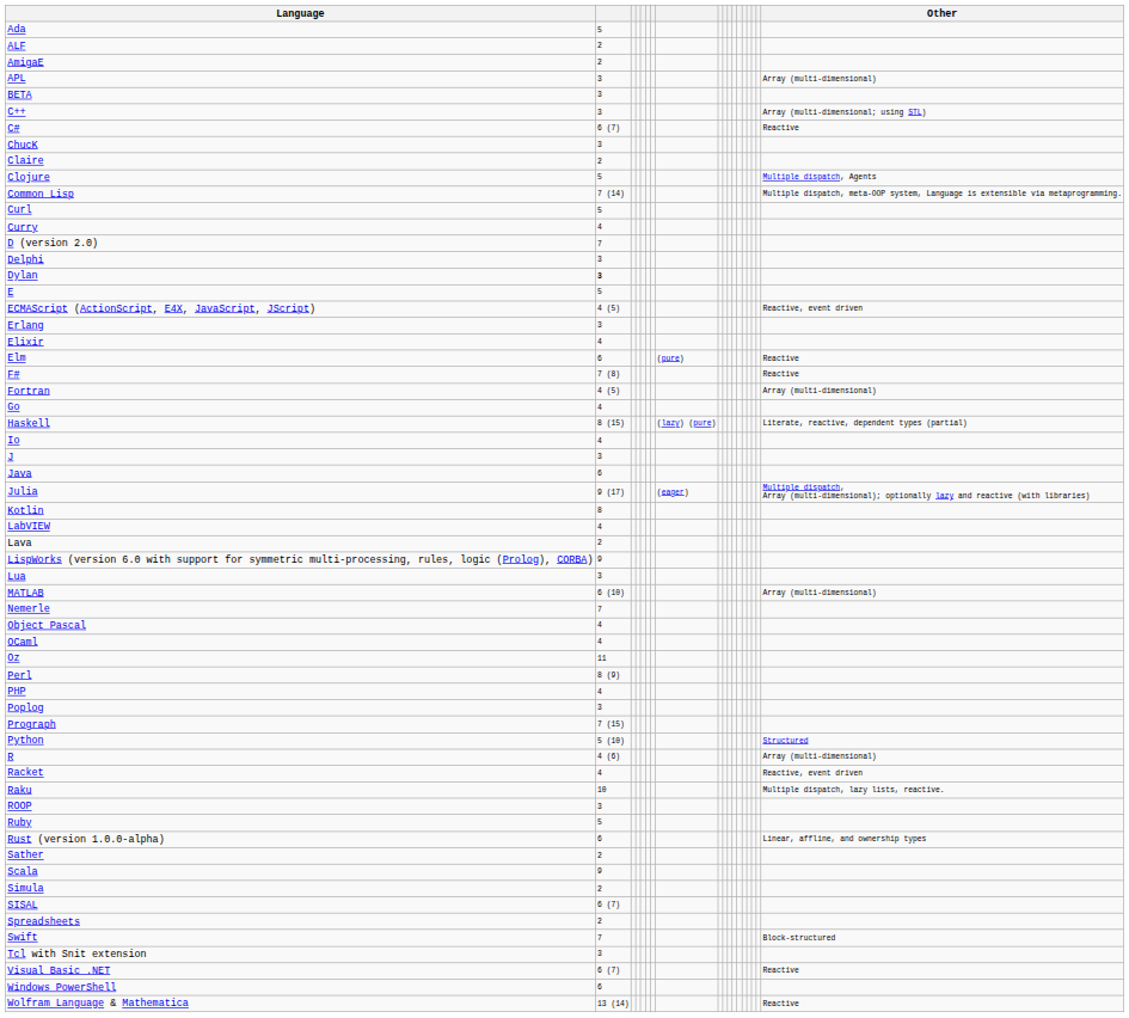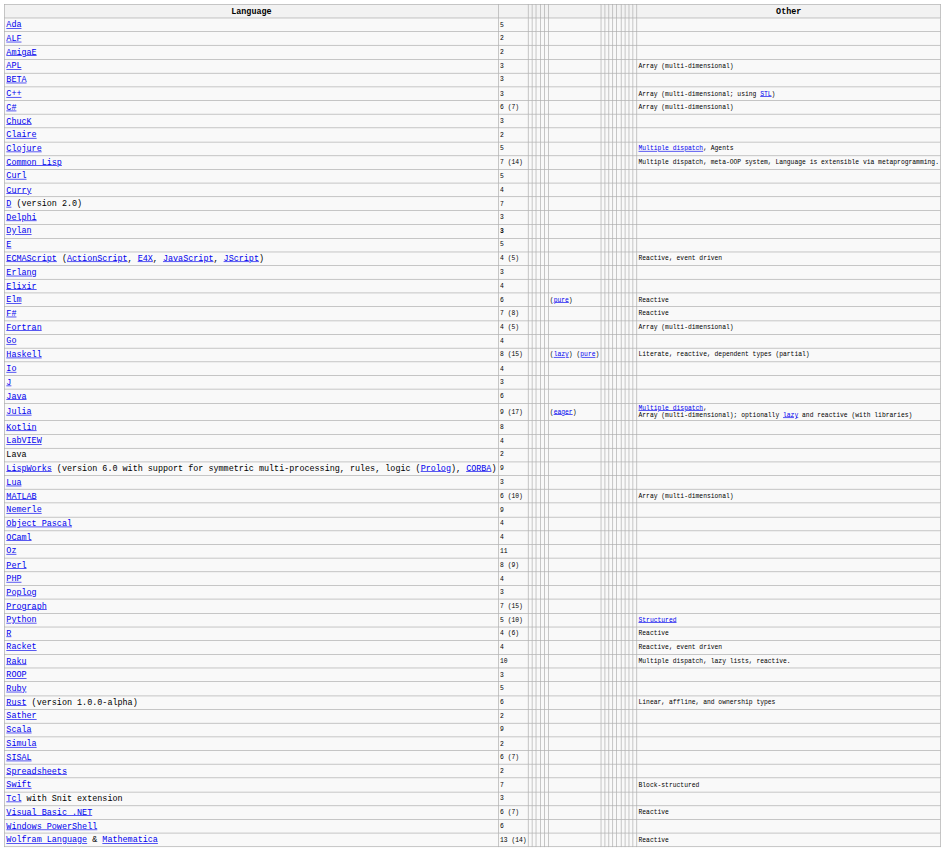 <table class="wikitable sortable sticky-header" style="font-size:75%;">
 <tr style="font-size: 133%;">
 <th>Language</th>
 <th></th>
 <th></th>
 <th></th>
 <th></th>
 <th></th>
 <th></th>
 <th></th>
 <th></th>
 <th></th>
 <th></th>
 <th></th>
 <th></th>
 <th></th>
 <th></th>
 <th></th>
 <th></th>
 <th>Other</th>
 </tr>
 <tr>
 <td style="font-size: 133%;"><a href='#'>Ada</a></td>
 <td>5</td>
 <td></td>
 <td></td>
 <td></td>
 <td></td>
 <td></td>
 <td></td>
 <td></td>
 <td></td>
 <td></td>
 <td></td>
 <td></td>
 <td></td>
 <td></td>
 <td></td>
 <td></td>
 <td></td>
 </tr>
 <tr>
 <td style="font-size: 133%;"><a href='#'>ALF</a></td>
 <td>2</td>
 <td></td>
 <td></td>
 <td></td>
 <td></td>
 <td></td>
 <td></td>
 <td></td>
 <td></td>
 <td></td>
 <td></td>
 <td></td>
 <td></td>
 <td></td>
 <td></td>
 <td></td>
 <td></td>
 </tr>
 <tr>
 <td style="font-size: 133%;"><a href='#'>AmigaE</a><br></td>
 <td>2</td>
 <td></td>
 <td></td>
 <td></td>
 <td></td>
 <td></td>
 <td></td>
 <td></td>
 <td></td>
 <td></td>
 <td></td>
 <td></td>
 <td></td>
 <td></td>
 <td></td>
 <td></td>
 <td></td>
 </tr>
 <tr>
 <td style="font-size: 133%;"><a href='#'>APL</a></td>
 <td>3</td>
 <td></td>
 <td></td>
 <td></td>
 <td></td>
 <td></td>
 <td></td>
 <td></td>
 <td></td>
 <td></td>
 <td></td>
 <td></td>
 <td></td>
 <td></td>
 <td></td>
 <td></td>
 <td>Array (multi-dimensional)</td>
 </tr>
 <tr>
 <td style="font-size: 133%;"><a href='#'>BETA</a><br></td>
 <td>3</td>
 <td></td>
 <td></td>
 <td></td>
 <td></td>
 <td></td>
 <td></td>
 <td></td>
 <td></td>
 <td></td>
 <td></td>
 <td></td>
 <td></td>
 <td></td>
 <td></td>
 <td></td>
 <td></td>
 </tr>
 <tr>
 <td style="font-size: 133%;"><a href='#'>C++</a></td>
 <td>3</td>
 <td></td>
 <td></td>
 <td></td>
 <td></td>
 <td></td>
 <td></td>
 <td></td>
 <td></td>
 <td></td>
 <td></td>
 <td></td>
 <td></td>
 <td></td>
 <td></td>
 <td></td>
 <td>Array (multi-dimensional; using <a href='#'>STL</a>)</td>
 </tr>
 <tr>
 <td style="font-size: 133%;"><a href='#'>C#</a></td>
 <td>6 (7)</td>
 <td></td>
 <td></td>
 <td></td>
 <td></td>
 <td></td>
 <td></td>
 <td></td>
 <td></td>
 <td></td>
 <td></td>
 <td></td>
 <td></td>
 <td></td>
 <td></td>
 <td></td>
-<td>Reactive</td>
+<td>Array (multi-dimensional)</td>
 </tr>
 <tr>
 <td style="font-size: 133%;"><a href='#'>ChucK</a><br></td>
 <td>3</td>
 <td></td>
 <td></td>
 <td></td>
 <td></td>
 <td></td>
 <td></td>
 <td></td>
 <td></td>
 <td></td>
 <td></td>
 <td></td>
 <td></td>
 <td></td>
 <td></td>
 <td></td>
 <td></td>
 </tr>
 <tr>
 <td style="font-size: 133%;"><a href='#'>Claire</a></td>
 <td>2</td>
 <td></td>
 <td></td>
 <td></td>
 <td></td>
 <td></td>
 <td></td>
 <td></td>
 <td></td>
 <td></td>
 <td></td>
 <td></td>
 <td></td>
 <td></td>
 <td></td>
 <td></td>
 <td></td>
 </tr>
 <tr>
 <td style="font-size: 133%;"><a href='#'>Clojure</a></td>
 <td>5</td>
 <td></td>
 <td></td>
 <td></td>
 <td></td>
 <td></td>
 <td></td>
 <td></td>
 <td></td>
 <td></td>
 <td></td>
 <td></td>
 <td></td>
 <td></td>
 <td></td>
 <td></td>
 <td><a href='#'>Multiple dispatch</a>, Agents</td>
 </tr>
 <tr>
 <td style="font-size: 133%;"><a href='#'>Common Lisp</a></td>
 <td>7 (14)</td>
 <td></td>
 <td></td>
 <td></td>
 <td></td>
 <td></td>
 <td></td>
 <td></td>
 <td></td>
 <td></td>
 <td></td>
 <td></td>
 <td></td>
 <td></td>
 <td></td>
 <td></td>
 <td>Multiple dispatch, meta-OOP system, Language is extensible via metaprogramming.</td>
 </tr>
 <tr>
 <td style="font-size: 133%;"><a href='#'>Curl</a></td>
 <td>5</td>
 <td></td>
 <td></td>
 <td></td>
 <td></td>
 <td></td>
 <td></td>
 <td></td>
 <td></td>
 <td></td>
 <td></td>
 <td></td>
 <td></td>
 <td></td>
 <td></td>
 <td></td>
 <td></td>
 </tr>
 <tr>
 <td style="font-size: 133%;"><a href='#'>Curry</a></td>
 <td>4</td>
 <td></td>
 <td></td>
 <td></td>
 <td></td>
 <td></td>
 <td></td>
 <td></td>
 <td></td>
 <td></td>
 <td></td>
 <td></td>
 <td></td>
 <td></td>
 <td></td>
 <td></td>
 <td></td>
 </tr>
 <tr>
 <td style="font-size: 133%;"><a href='#'>D</a> (version 2.0)</td>
 <td>7</td>
 <td></td>
 <td></td>
 <td></td>
 <td></td>
 <td></td>
 <td></td>
 <td></td>
 <td></td>
 <td></td>
 <td></td>
 <td></td>
 <td></td>
 <td></td>
 <td></td>
 <td></td>
 <td></td>
 </tr>
 <tr>
 <td style="font-size: 133%;"><a href='#'>Delphi</a></td>
 <td>3</td>
 <td></td>
 <td></td>
 <td></td>
 <td></td>
 <td></td>
 <td></td>
 <td></td>
 <td></td>
 <td></td>
 <td></td>
 <td></td>
 <td></td>
 <td></td>
 <td></td>
 <td></td>
 <td></td>
 </tr>
 <tr>
 <td style="font-size: 133%;"><a href='#'>Dylan</a><br></td>
 <td><strong>3</strong></td>
 <td></td>
 <td></td>
 <td></td>
 <td></td>
 <td></td>
 <td></td>
 <td></td>
 <td></td>
 <td></td>
 <td></td>
 <td></td>
 <td></td>
 <td></td>
 <td></td>
 <td></td>
 <td></td>
 </tr>
 <tr>
 <td style="font-size: 133%;"><a href='#'>E</a></td>
 <td>5</td>
 <td></td>
 <td></td>
 <td></td>
 <td></td>
 <td></td>
 <td></td>
 <td></td>
 <td></td>
 <td></td>
 <td></td>
 <td></td>
 <td></td>
 <td></td>
 <td></td>
 <td></td>
 <td></td>
 </tr>
 <tr>
 <td style="font-size: 133%;"><a href='#'>ECMAScript</a> (<a href='#'>ActionScript</a>, <a href='#'>E4X</a>, <a href='#'>JavaScript</a>, <a href='#'>JScript</a>)</td>
 <td>4 (5)</td>
 <td></td>
 <td></td>
 <td></td>
 <td></td>
 <td></td>
 <td></td>
 <td></td>
 <td></td>
 <td></td>
 <td></td>
 <td></td>
 <td></td>
 <td></td>
 <td></td>
 <td></td>
 <td>Reactive, event driven</td>
 </tr>
 <tr>
 <td style="font-size: 133%;"><a href='#'>Erlang</a></td>
 <td>3</td>
 <td></td>
 <td></td>
 <td></td>
 <td></td>
 <td></td>
 <td></td>
 <td></td>
 <td></td>
 <td></td>
 <td></td>
 <td></td>
 <td></td>
 <td></td>
 <td></td>
 <td></td>
 <td></td>
 </tr>
 <tr>
 <td style="font-size: 133%;"><a href='#'>Elixir</a></td>
 <td>4</td>
 <td></td>
 <td></td>
 <td></td>
 <td></td>
 <td></td>
 <td></td>
 <td></td>
 <td></td>
 <td></td>
 <td></td>
 <td></td>
 <td></td>
 <td></td>
 <td></td>
 <td></td>
 <td></td>
 </tr>
 <tr>
 <td style="font-size: 133%;"><a href='#'>Elm</a></td>
 <td>6</td>
 <td></td>
 <td></td>
 <td></td>
 <td></td>
 <td></td>
 <td> (<a href='#'>pure</a>)</td>
 <td></td>
 <td></td>
 <td></td>
 <td></td>
 <td></td>
 <td></td>
 <td></td>
 <td></td>
 <td></td>
 <td>Reactive</td>
 </tr>
 <tr>
 <td style="font-size: 133%;"><a href='#'>F#</a></td>
 <td>7 (8)</td>
 <td></td>
 <td></td>
 <td></td>
 <td></td>
 <td></td>
 <td></td>
 <td></td>
 <td></td>
 <td></td>
 <td></td>
 <td></td>
 <td></td>
 <td></td>
 <td></td>
 <td></td>
 <td>Reactive</td>
 </tr>
 <tr>
 <td style="font-size: 133%;"><a href='#'>Fortran</a></td>
 <td>4 (5)</td>
 <td></td>
 <td></td>
 <td></td>
 <td></td>
 <td></td>
 <td></td>
 <td></td>
 <td></td>
 <td></td>
 <td></td>
 <td></td>
 <td></td>
 <td></td>
 <td></td>
 <td></td>
 <td>Array (multi-dimensional)</td>
 </tr>
 <tr>
 <td style="font-size: 133%;"><a href='#'>Go</a></td>
 <td>4</td>
 <td></td>
 <td></td>
 <td></td>
 <td></td>
 <td></td>
 <td></td>
 <td></td>
 <td></td>
 <td></td>
 <td></td>
 <td></td>
 <td></td>
 <td></td>
 <td></td>
 <td></td>
 <td></td>
 </tr>
 <tr>
 <td style="font-size: 133%;"><a href='#'>Haskell</a></td>
 <td>8 (15)</td>
 <td></td>
 <td></td>
 <td></td>
 <td></td>
 <td></td>
 <td> (<a href='#'>lazy</a>) (<a href='#'>pure</a>)</td>
 <td></td>
 <td></td>
 <td></td>
 <td></td>
 <td></td>
 <td></td>
 <td></td>
 <td></td>
 <td></td>
 <td>Literate, reactive, dependent types (partial)</td>
 </tr>
 <tr |>
 <td style="font-size: 133%;"><a href='#'>Io</a></td>
 <td>4</td>
 <td></td>
 <td></td>
 <td></td>
 <td></td>
 <td></td>
 <td></td>
 <td></td>
 <td></td>
 <td></td>
 <td></td>
 <td></td>
 <td></td>
 <td></td>
 <td></td>
 <td></td>
 <td></td>
 </tr>
 <tr>
 <td style="font-size: 133%;"><a href='#'>J</a><br></td>
 <td>3</td>
 <td></td>
 <td></td>
 <td></td>
 <td></td>
 <td></td>
 <td></td>
 <td></td>
 <td></td>
 <td></td>
 <td></td>
 <td></td>
 <td></td>
 <td></td>
 <td></td>
 <td></td>
 <td></td>
 </tr>
 <tr>
 <td style="font-size: 133%;"><a href='#'>Java</a></td>
 <td>6</td>
 <td></td>
 <td></td>
 <td></td>
 <td></td>
 <td></td>
 <td></td>
 <td></td>
 <td></td>
 <td></td>
 <td></td>
 <td></td>
 <td></td>
 <td></td>
 <td></td>
 <td></td>
 <td></td>
 </tr>
 <tr>
 <td style="font-size: 133%;"><a href='#'>Julia</a></td>
 <td>9 (17)</td>
 <td></td>
 <td></td>
 <td></td>
 <td></td>
 <td></td>
 <td> (<a href='#'>eager</a>)</td>
 <td></td>
 <td></td>
 <td></td>
 <td></td>
 <td></td>
 <td></td>
 <td></td>
 <td></td>
 <td></td>
 <td><a href='#'>Multiple dispatch</a>,<br>Array (multi-dimensional); optionally <a href='#'>lazy</a> and reactive (with libraries)</td>
 </tr>
 <tr>
 <td style="font-size: 133%;"><a href='#'>Kotlin</a></td>
 <td>8</td>
 <td></td>
 <td></td>
 <td></td>
 <td></td>
 <td></td>
 <td></td>
 <td></td>
 <td></td>
 <td></td>
 <td></td>
 <td></td>
 <td></td>
 <td></td>
 <td></td>
 <td></td>
 <td></td>
 </tr>
 <tr |>
 <td style="font-size: 133%;"><a href='#'>LabVIEW</a></td>
 <td>4</td>
 <td></td>
 <td></td>
 <td></td>
 <td></td>
 <td></td>
 <td></td>
 <td></td>
 <td></td>
 <td></td>
 <td></td>
 <td></td>
 <td></td>
 <td></td>
 <td></td>
 <td></td>
 <td></td>
 </tr>
 <tr>
 <td style="font-size: 133%;">Lava</td>
 <td>2</td>
 <td></td>
 <td></td>
 <td></td>
 <td></td>
 <td></td>
 <td></td>
 <td></td>
 <td></td>
 <td></td>
 <td></td>
 <td></td>
 <td></td>
 <td></td>
 <td></td>
 <td></td>
 <td></td>
 </tr>
 <tr>
 <td style="font-size: 133%;"><a href='#'>LispWorks</a> (version 6.0 with support for symmetric multi-processing, rules, logic (<a href='#'>Prolog</a>), <a href='#'>CORBA</a>)</td>
 <td>9</td>
 <td></td>
 <td></td>
 <td></td>
 <td></td>
 <td></td>
 <td></td>
 <td></td>
 <td></td>
 <td></td>
 <td></td>
 <td></td>
 <td></td>
 <td></td>
 <td></td>
 <td></td>
 <td></td>
 </tr>
 <tr>
 <td style="font-size: 133%;"><a href='#'>Lua</a><br></td>
 <td>3</td>
 <td></td>
 <td></td>
 <td></td>
 <td></td>
 <td></td>
 <td></td>
 <td></td>
 <td></td>
 <td></td>
 <td></td>
 <td></td>
 <td></td>
 <td></td>
 <td></td>
 <td></td>
 <td></td>
 </tr>
 <tr>
 <td style="font-size: 133%;"><a href='#'>MATLAB</a></td>
 <td>6 (10)</td>
 <td></td>
 <td></td>
 <td></td>
 <td></td>
 <td></td>
 <td></td>
 <td></td>
 <td></td>
 <td></td>
 <td></td>
 <td></td>
 <td></td>
 <td></td>
 <td></td>
 <td></td>
 <td>Array (multi-dimensional)</td>
 </tr>
 <tr>
 <td style="font-size: 133%;"><a href='#'>Nemerle</a></td>
-<td>7</td>
+<td>9</td>
 <td></td>
 <td></td>
 <td></td>
 <td></td>
 <td></td>
 <td></td>
 <td></td>
 <td></td>
 <td></td>
 <td></td>
 <td></td>
 <td></td>
 <td></td>
 <td></td>
 <td></td>
 <td></td>
 </tr>
 <tr>
 <td style="font-size: 133%;"><a href='#'>Object Pascal</a></td>
 <td>4</td>
 <td></td>
 <td></td>
 <td></td>
 <td></td>
 <td></td>
 <td></td>
 <td></td>
 <td></td>
 <td></td>
 <td></td>
 <td></td>
 <td></td>
 <td></td>
 <td></td>
 <td></td>
 <td></td>
 </tr>
 <tr>
 <td style="font-size: 133%;"><a href='#'>OCaml</a></td>
 <td>4</td>
 <td></td>
 <td></td>
 <td></td>
 <td></td>
 <td></td>
 <td></td>
 <td></td>
 <td></td>
 <td></td>
 <td></td>
 <td></td>
 <td></td>
 <td></td>
 <td></td>
 <td></td>
 <td></td>
 </tr>
 <tr>
 <td style="font-size: 133%;"><a href='#'>Oz</a></td>
 <td>11</td>
 <td></td>
 <td></td>
 <td></td>
 <td></td>
 <td></td>
 <td></td>
 <td></td>
 <td></td>
 <td></td>
 <td></td>
 <td></td>
 <td></td>
 <td></td>
 <td></td>
 <td></td>
 <td></td>
 </tr>
 <tr>
 <td style="font-size: 133%;"><a href='#'>Perl</a><br></td>
 <td>8 (9)</td>
 <td></td>
 <td></td>
 <td></td>
 <td></td>
 <td></td>
 <td></td>
 <td></td>
 <td></td>
 <td></td>
 <td></td>
 <td></td>
 <td></td>
 <td></td>
 <td></td>
 <td></td>
 <td></td>
 </tr>
 <tr>
 <td style="font-size: 133%;"><a href='#'>PHP</a></td>
 <td>4</td>
 <td></td>
 <td></td>
 <td></td>
 <td></td>
 <td></td>
 <td></td>
 <td></td>
 <td></td>
 <td></td>
 <td></td>
 <td></td>
 <td></td>
 <td></td>
 <td></td>
 <td></td>
 <td></td>
 </tr>
 <tr>
 <td style="font-size: 133%;"><a href='#'>Poplog</a></td>
 <td>3</td>
 <td></td>
 <td></td>
 <td></td>
 <td></td>
 <td></td>
 <td></td>
 <td></td>
 <td></td>
 <td></td>
 <td></td>
 <td></td>
 <td></td>
 <td></td>
 <td></td>
 <td></td>
 <td></td>
 </tr>
 <tr>
 <td style="font-size: 133%;"><a href='#'>Prograph</a></td>
 <td>7 (15)</td>
 <td></td>
 <td></td>
 <td></td>
 <td></td>
 <td></td>
 <td></td>
 <td></td>
 <td></td>
 <td></td>
 <td></td>
 <td></td>
 <td></td>
 <td></td>
 <td></td>
 <td></td>
 <td></td>
 </tr>
 <tr>
 <td style="font-size: 133%;"><a href='#'>Python</a></td>
 <td>5 (10)</td>
 <td></td>
 <td></td>
 <td></td>
 <td></td>
 <td></td>
 <td></td>
 <td></td>
 <td></td>
 <td></td>
 <td></td>
 <td></td>
 <td></td>
 <td></td>
 <td></td>
 <td></td>
 <td><a href='#'>Structured</a></td>
 </tr>
 <tr>
 <td style="font-size: 133%;"><a href='#'>R</a></td>
 <td>4 (6)</td>
 <td></td>
 <td></td>
 <td></td>
 <td></td>
 <td></td>
 <td></td>
 <td></td>
 <td></td>
 <td></td>
 <td></td>
 <td></td>
 <td></td>
 <td></td>
 <td></td>
 <td></td>
-<td>Array (multi-dimensional)</td>
+<td>Reactive</td>
 </tr>
 <tr>
 <td style="font-size: 133%;"><a href='#'>Racket</a></td>
 <td>4</td>
 <td></td>
 <td></td>
 <td></td>
 <td></td>
 <td></td>
 <td></td>
 <td></td>
 <td></td>
 <td></td>
 <td></td>
 <td></td>
 <td></td>
 <td></td>
 <td></td>
 <td></td>
 <td>Reactive, event driven</td>
 </tr>
 <tr>
 <td style="font-size: 133%;"><a href='#'>Raku</a></td>
 <td>10</td>
 <td></td>
 <td></td>
 <td></td>
 <td></td>
 <td></td>
 <td></td>
 <td></td>
 <td></td>
 <td></td>
 <td></td>
 <td></td>
 <td></td>
 <td></td>
 <td></td>
 <td></td>
 <td>Multiple dispatch, lazy lists, reactive.</td>
 </tr>
 <tr>
 <td style="font-size: 133%;"><a href='#'>ROOP</a></td>
 <td>3</td>
 <td></td>
 <td></td>
 <td></td>
 <td></td>
 <td></td>
 <td></td>
 <td></td>
 <td></td>
 <td></td>
 <td></td>
 <td></td>
 <td></td>
 <td></td>
 <td></td>
 <td></td>
 <td></td>
 </tr>
 <tr>
 <td style="font-size: 133%;"><a href='#'>Ruby</a></td>
 <td>5</td>
 <td></td>
 <td></td>
 <td></td>
 <td></td>
 <td></td>
 <td></td>
 <td></td>
 <td></td>
 <td></td>
 <td></td>
 <td></td>
 <td></td>
 <td></td>
 <td></td>
 <td></td>
 <td></td>
 </tr>
 <tr>
 <td style="font-size: 133%;"><a href='#'>Rust</a> (version 1.0.0-alpha)</td>
 <td>6</td>
 <td></td>
 <td></td>
 <td></td>
 <td></td>
 <td></td>
 <td></td>
 <td></td>
 <td></td>
 <td></td>
 <td></td>
 <td></td>
 <td></td>
 <td></td>
 <td></td>
 <td></td>
 <td>Linear, affline, and ownership types</td>
 </tr>
 <tr>
 <td style="font-size: 133%;"><a href='#'>Sather</a><br></td>
 <td>2</td>
 <td></td>
 <td></td>
 <td></td>
 <td></td>
 <td></td>
 <td></td>
 <td></td>
 <td></td>
 <td></td>
 <td></td>
 <td></td>
 <td></td>
 <td></td>
 <td></td>
 <td></td>
 <td></td>
 </tr>
 <tr>
 <td style="font-size: 133%;"><a href='#'>Scala</a></td>
 <td>9</td>
 <td></td>
 <td></td>
 <td></td>
 <td></td>
 <td></td>
 <td></td>
 <td></td>
 <td></td>
 <td></td>
 <td></td>
 <td></td>
 <td></td>
 <td></td>
 <td></td>
 <td></td>
 <td></td>
 </tr>
 <tr>
 <td style="font-size: 133%;"><a href='#'>Simula</a><br></td>
 <td>2</td>
 <td></td>
 <td></td>
 <td></td>
 <td></td>
 <td></td>
 <td></td>
 <td></td>
 <td></td>
 <td></td>
 <td></td>
 <td></td>
 <td></td>
 <td></td>
 <td></td>
 <td></td>
 <td></td>
 </tr>
 <tr>
 <td style="font-size: 133%;"><a href='#'>SISAL</a></td>
 <td>6 (7)</td>
 <td></td>
 <td></td>
 <td></td>
 <td></td>
 <td></td>
 <td></td>
 <td></td>
 <td></td>
 <td></td>
 <td></td>
 <td></td>
 <td></td>
 <td></td>
 <td></td>
 <td></td>
 <td></td>
 </tr>
 <tr>
 <td style="font-size: 133%;"><a href='#'>Spreadsheets</a></td>
 <td>2</td>
 <td></td>
 <td></td>
 <td></td>
 <td></td>
 <td></td>
 <td></td>
 <td></td>
 <td></td>
 <td></td>
 <td></td>
 <td></td>
 <td></td>
 <td></td>
 <td></td>
 <td></td>
 <td></td>
 </tr>
 <tr>
 <td style="font-size: 133%;"><a href='#'>Swift</a></td>
 <td>7</td>
 <td></td>
 <td></td>
 <td></td>
 <td></td>
 <td></td>
 <td></td>
 <td></td>
 <td></td>
 <td></td>
 <td></td>
 <td></td>
 <td></td>
 <td></td>
 <td></td>
 <td></td>
 <td>Block-structured</td>
 </tr>
 <tr>
 <td style="font-size: 133%;"><a href='#'>Tcl</a> with Snit extension<br></td>
 <td>3</td>
 <td></td>
 <td></td>
 <td></td>
 <td></td>
 <td></td>
 <td></td>
 <td></td>
 <td></td>
 <td></td>
 <td></td>
 <td></td>
 <td></td>
 <td></td>
 <td></td>
 <td></td>
 <td></td>
 </tr>
 <tr>
 <td style="font-size: 133%;"><a href='#'>Visual Basic .NET</a></td>
 <td>6 (7)</td>
 <td></td>
 <td></td>
 <td></td>
 <td></td>
 <td></td>
 <td></td>
 <td></td>
 <td></td>
 <td></td>
 <td></td>
 <td></td>
 <td></td>
 <td></td>
 <td></td>
 <td></td>
 <td>Reactive</td>
 </tr>
 <tr>
 <td style="font-size: 133%;"><a href='#'>Windows PowerShell</a></td>
 <td>6</td>
 <td></td>
 <td></td>
 <td></td>
 <td></td>
 <td></td>
 <td></td>
 <td></td>
 <td></td>
 <td></td>
 <td></td>
 <td></td>
 <td></td>
 <td></td>
 <td></td>
 <td></td>
 <td></td>
 </tr>
 <tr>
 <td style="font-size: 133%;"><a href='#'>Wolfram Language</a> & <a href='#'>Mathematica</a></td>
 <td>13 (14)</td>
 <td></td>
 <td></td>
 <td></td>
 <td></td>
 <td></td>
 <td></td>
 <td></td>
 <td></td>
 <td></td>
 <td></td>
 <td></td>
 <td></td>
 <td></td>
 <td></td>
 <td></td>
 <td>Reactive</td>
 </tr>
 </table>
